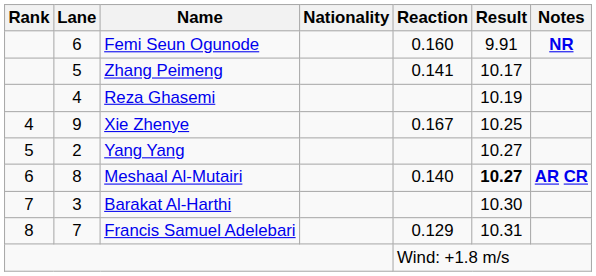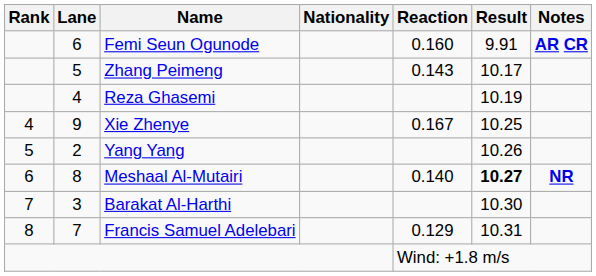 <table class="wikitable sortable" style="text-align:center">
 <tr>
 <th>Rank</th>
 <th>Lane</th>
 <th>Name</th>
 <th>Nationality</th>
 <th>Reaction</th>
 <th>Result</th>
 <th>Notes</th>
 </tr>
 <tr>
 <td></td>
 <td>6</td>
 <td align=left><a href='#'>Femi Seun Ogunode</a></td>
 <td align=left></td>
 <td>0.160</td>
 <td>9.91</td>
-<td><strong><a href='#'>NR</a></strong></td>
+<td><strong><a href='#'>AR</a></strong> <strong><a href='#'>CR</a></strong></td>
 </tr>
 <tr>
 <td></td>
 <td>5</td>
 <td align=left><a href='#'>Zhang Peimeng</a></td>
 <td align=left></td>
-<td>0.141</td>
+<td>0.143</td>
 <td>10.17</td>
 <td></td>
 </tr>
 <tr>
 <td></td>
 <td>4</td>
 <td align=left><a href='#'>Reza Ghasemi</a></td>
 <td align=left></td>
 <td></td>
 <td>10.19</td>
 <td></td>
 </tr>
 <tr>
 <td>4</td>
 <td>9</td>
 <td align=left><a href='#'>Xie Zhenye</a></td>
 <td align=left></td>
 <td>0.167</td>
 <td>10.25</td>
 <td></td>
 </tr>
 <tr>
 <td>5</td>
 <td>2</td>
 <td align=left><a href='#'>Yang Yang</a></td>
 <td align=left></td>
 <td></td>
-<td>10.27</td>
+<td>10.26</td>
 <td></td>
 </tr>
 <tr>
 <td>6</td>
 <td>8</td>
 <td align=left><a href='#'>Meshaal Al-Mutairi</a></td>
 <td align=left></td>
 <td>0.140</td>
 <td><strong>10.27</strong></td>
-<td><strong><a href='#'>AR</a></strong> <strong><a href='#'>CR</a></strong></td>
+<td><strong><a href='#'>NR</a></strong></td>
 </tr>
 <tr>
 <td>7</td>
 <td>3</td>
 <td align=left><a href='#'>Barakat Al-Harthi</a></td>
 <td align=left></td>
 <td></td>
 <td>10.30</td>
 <td></td>
 </tr>
 <tr>
 <td>8</td>
 <td>7</td>
 <td align=left><a href='#'>Francis Samuel Adelebari</a></td>
 <td align=left></td>
 <td>0.129</td>
 <td>10.31</td>
 <td></td>
 </tr>
 <tr class="sortbottom">
 <td colspan=4></td>
 <td colspan="3" style="text-align:left;">Wind: +1.8 m/s</td>
 </tr>
 </table>
